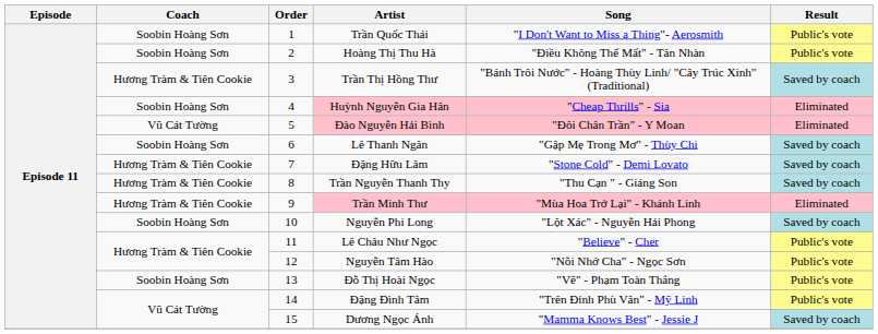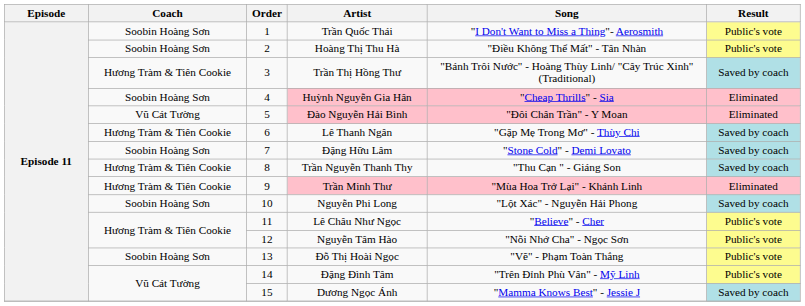 <table class="wikitable" style="text-align:center; width:90%;">
 <tr>
 <th style="width:09%;">Episode</th>
 <th style="width:17%;">Coach</th>
 <th style="width:04%;">Order</th>
 <th style="width:15%;">Artist</th>
 <th style="width:30%;">Song</th>
 <th style="width:10%;">Result</th>
 </tr>
 <tr>
 <th rowspan="15" scope="row">Episode 11<br><small></small></th>
 <td>Soobin Hoàng Sơn</td>
 <td>1</td>
 <td>Trần Quốc Thái</td>
 <td>"<a href='#'>I Don't Want to Miss a Thing</a>"- <a href='#'>Aerosmith</a></td>
 <td style="background:#fdfc8f;">Public's vote</td>
 </tr>
 <tr>
 <td>Soobin Hoàng Sơn</td>
 <td>2</td>
 <td>Hoàng Thị Thu Hà</td>
 <td>"Điều Không Thể Mất" - Tân Nhàn</td>
 <td style="background:#fdfc8f;">Public's vote</td>
 </tr>
 <tr>
 <td>Hương Tràm & Tiên Cookie</td>
 <td>3</td>
 <td>Trần Thị Hồng Thư</td>
 <td>"Bánh Trôi Nước" - Hoàng Thùy Linh/ "Cây Trúc Xinh" (Traditional)</td>
 <td style="background:#B0E0E6;">Saved by coach</td>
 </tr>
 <tr>
 <td>Soobin Hoàng Sơn</td>
 <td>4</td>
 <td style="background:pink;">Huỳnh Nguyễn Gia Hân</td>
 <td style="background:pink;">"<a href='#'>Cheap Thrills</a>" - <a href='#'>Sia</a></td>
 <td style="background:pink;">Eliminated</td>
 </tr>
 <tr>
 <td>Vũ Cát Tường</td>
 <td>5</td>
 <td style="background:pink;">Đào Nguyễn Hải Bình</td>
 <td style="background:pink;">"Đôi Chân Trần" - Y Moan</td>
 <td style="background:pink;">Eliminated</td>
 </tr>
 <tr>
-<td>Soobin Hoàng Sơn</td>
+<td>Hương Tràm & Tiên Cookie</td>
 <td>6</td>
 <td>Lê Thanh Ngân</td>
 <td>"Gặp Mẹ Trong Mơ" - <a href='#'>Thùy Chi</a></td>
 <td style="background:#B0E0E6;">Saved by coach</td>
 </tr>
 <tr>
-<td>Hương Tràm & Tiên Cookie</td>
+<td>Soobin Hoàng Sơn</td>
 <td>7</td>
 <td>Đặng Hữu Lâm</td>
 <td>"<a href='#'>Stone Cold</a>" - <a href='#'>Demi Lovato</a></td>
 <td style="background:#B0E0E6;">Saved by coach</td>
 </tr>
 <tr>
 <td>Hương Tràm & Tiên Cookie</td>
 <td>8</td>
 <td>Trần Nguyễn Thanh Thy</td>
 <td>"Thu Cạn " - Giáng Son</td>
 <td style="background:#B0E0E6;">Saved by coach</td>
 </tr>
 <tr>
 <td>Hương Tràm & Tiên Cookie</td>
 <td>9</td>
 <td style="background:pink;">Trần Minh Thư</td>
 <td style="background:pink;">"Mùa Hoa Trở Lại" - Khánh Linh</td>
 <td style="background:pink;">Eliminated</td>
 </tr>
 <tr>
 <td>Soobin Hoàng Sơn</td>
 <td>10</td>
 <td>Nguyễn Phi Long</td>
 <td>"Lột Xác" - Nguyễn Hải Phong</td>
 <td style="background:#B0E0E6;">Saved by coach</td>
 </tr>
 <tr>
 <td rowspan="2">Hương Tràm & Tiên Cookie</td>
 <td>11</td>
 <td>Lê Châu Như Ngọc</td>
 <td>"<a href='#'>Believe</a>" - <a href='#'>Cher</a></td>
 <td style="background:#fdfc8f;">Public's vote</td>
 </tr>
 <tr>
 <td>12</td>
 <td>Nguyễn Tâm Hào</td>
 <td>"Nỗi Nhớ Cha" -  Ngọc Sơn</td>
 <td style="background:#fdfc8f;">Public's vote</td>
 </tr>
 <tr>
 <td>Soobin Hoàng Sơn</td>
 <td>13</td>
 <td>Đỗ Thị Hoài Ngọc</td>
 <td>"Vẽ" - Phạm Toàn Thắng</td>
 <td style="background:#fdfc8f;">Public's vote</td>
 </tr>
 <tr>
 <td rowspan="2">Vũ Cát Tường</td>
 <td>14</td>
 <td>Đặng Đình Tâm</td>
 <td>"Trên Đỉnh Phù Vân" - <a href='#'>Mỹ Linh</a></td>
 <td style="background:#fdfc8f;">Public's vote</td>
 </tr>
 <tr>
 <td>15</td>
 <td>Dương Ngọc Ánh</td>
 <td>"<a href='#'>Mamma Knows Best</a>" - <a href='#'>Jessie J</a></td>
 <td style="background:#B0E0E6;">Saved by coach</td>
 </tr>
 <tr>
 </tr>
 </table>
